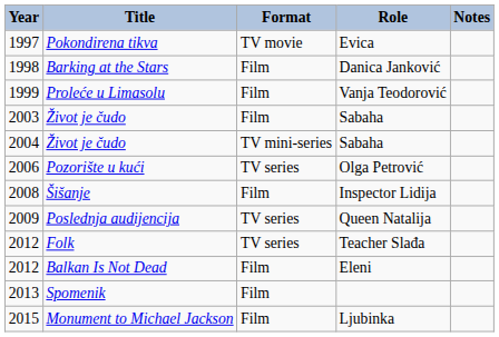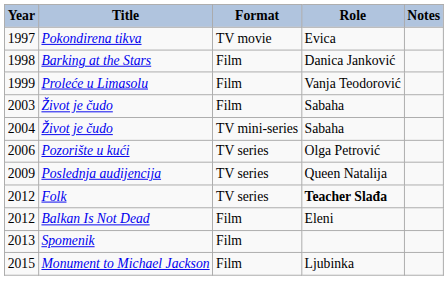 <table class="wikitable" style="font-size:90%;">
 <tr>
 <th style="background:#B0C4DE;">Year</th>
 <th style="background:#B0C4DE;">Title</th>
 <th style="background:#B0C4DE;">Format</th>
 <th style="background:#B0C4DE;">Role</th>
 <th style="background:#B0C4DE;">Notes</th>
 </tr>
 <tr>
 <td>1997</td>
 <td><em><a href='#'>Pokondirena tikva</a></em></td>
 <td>TV movie</td>
 <td>Evica</td>
 <td></td>
 </tr>
 <tr>
 <td>1998</td>
 <td><em><a href='#'>Barking at the Stars</a></em></td>
 <td>Film</td>
 <td>Danica Janković</td>
 <td></td>
 </tr>
 <tr>
 <td>1999</td>
 <td><em><a href='#'>Proleće u Limasolu</a></em></td>
 <td>Film</td>
 <td>Vanja Teodorović</td>
 <td></td>
 </tr>
 <tr>
 <td>2003</td>
 <td><em><a href='#'>Život je čudo</a></em></td>
 <td>Film</td>
 <td>Sabaha</td>
 <td></td>
 </tr>
 <tr>
 <td>2004</td>
 <td><em><a href='#'>Život je čudo</a></em></td>
 <td>TV mini-series</td>
 <td>Sabaha</td>
 <td></td>
 </tr>
 <tr>
 <td>2006</td>
 <td><em><a href='#'>Pozorište u kući</a></em></td>
 <td>TV series</td>
 <td>Olga Petrović</td>
 <td></td>
 </tr>
 <tr>
-<td>2008</td>
-<td><em><a href='#'>Šišanje</a></em></td>
-<td>Film</td>
-<td>Inspector Lidija</td>
-<td></td>
-</tr>
-<tr>
 <td>2009</td>
 <td><em><a href='#'>Poslednja audijencija</a></em></td>
 <td>TV series</td>
 <td>Queen Natalija</td>
 <td></td>
 </tr>
 <tr>
 <td>2012</td>
 <td><em><a href='#'>Folk</a></em></td>
 <td>TV series</td>
-<td>Teacher Slađa</td>
+<td><strong>Teacher Slađa</strong></td>
 <td></td>
 </tr>
 <tr>
 <td>2012</td>
 <td><em><a href='#'>Balkan Is Not Dead</a></em></td>
 <td>Film</td>
 <td>Eleni</td>
 <td></td>
 </tr>
 <tr>
 <td>2013</td>
 <td><em><a href='#'>Spomenik</a></em></td>
 <td>Film</td>
 <td></td>
 <td></td>
 </tr>
 <tr>
 <td>2015</td>
 <td><em><a href='#'>Monument to Michael Jackson</a></em></td>
 <td>Film</td>
 <td>Ljubinka</td>
 <td></td>
 </tr>
 </table>
